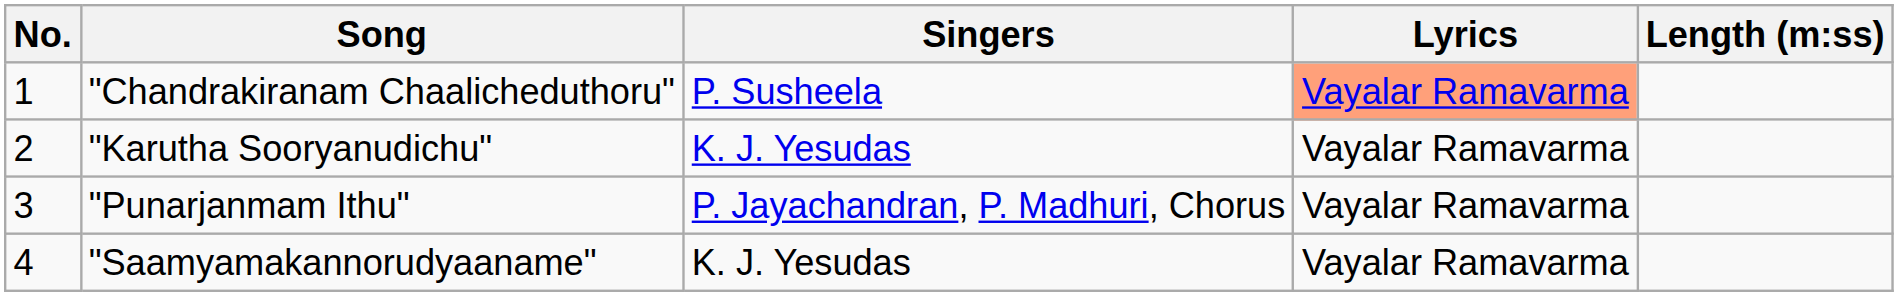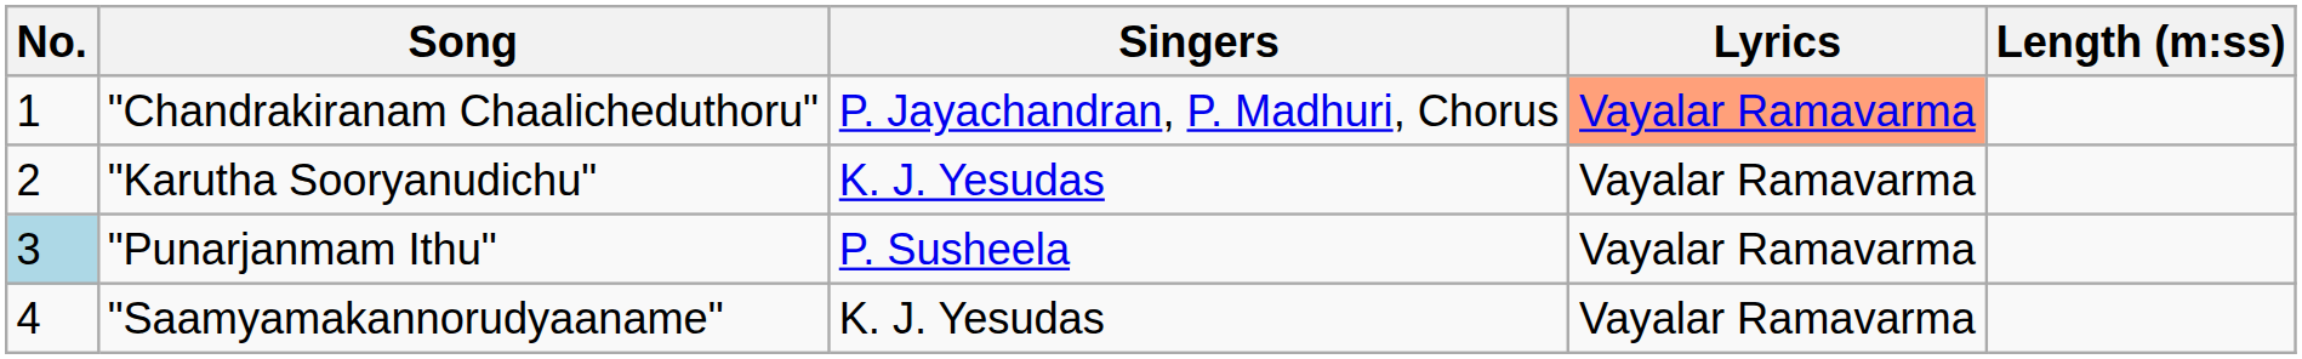 <table class="wikitable" style="font-size:95%;">
 <tr>
 <th>No.</th>
 <th>Song</th>
 <th>Singers</th>
 <th>Lyrics</th>
 <th>Length (m:ss)</th>
 </tr>
 <tr>
 <td>1</td>
 <td>"Chandrakiranam Chaalicheduthoru"</td>
-<td><a href='#'>P. Susheela</a></td>
+<td><a href='#'>P. Jayachandran</a>, <a href='#'>P. Madhuri</a>, Chorus</td>
 <td style="background: lightsalmon;"><a href='#'>Vayalar Ramavarma</a></td>
 <td></td>
 </tr>
 <tr>
 <td>2</td>
 <td>"Karutha Sooryanudichu"</td>
 <td><a href='#'>K. J. Yesudas</a></td>
 <td>Vayalar Ramavarma</td>
 <td></td>
 </tr>
 <tr>
-<td>3</td>
+<td style="background: lightblue;">3</td>
 <td>"Punarjanmam Ithu"</td>
-<td><a href='#'>P. Jayachandran</a>, <a href='#'>P. Madhuri</a>, Chorus</td>
+<td><a href='#'>P. Susheela</a></td>
 <td>Vayalar Ramavarma</td>
 <td></td>
 </tr>
 <tr>
 <td>4</td>
 <td>"Saamyamakannorudyaaname"</td>
 <td>K. J. Yesudas</td>
 <td>Vayalar Ramavarma</td>
 <td></td>
 </tr>
 </table>
